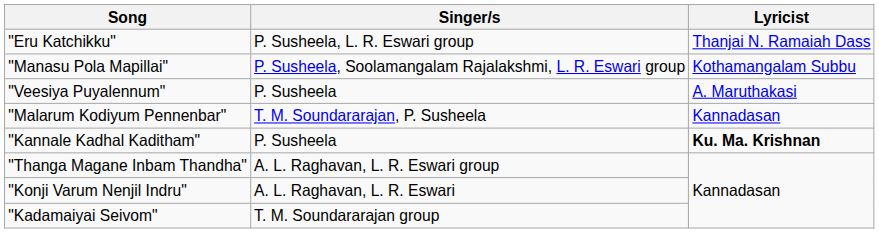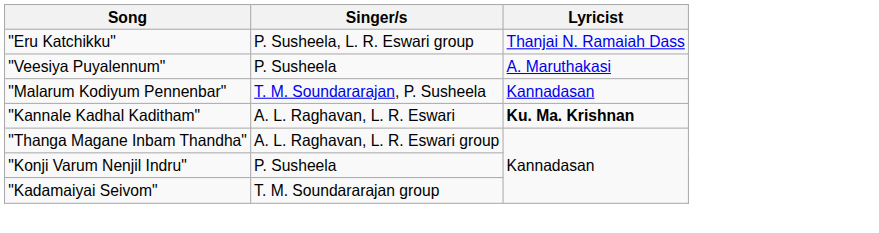 <table class="wikitable" style="font-size:95%;">
 <tr>
 <th>Song</th>
 <th>Singer/s</th>
 <th>Lyricist</th>
 </tr>
 <tr>
 <td>"Eru Katchikku"</td>
 <td>P. Susheela, L. R. Eswari group</td>
 <td><a href='#'>Thanjai N. Ramaiah Dass</a></td>
-</tr>
-<tr>
-<td>"Manasu Pola Mapillai"</td>
-<td><a href='#'>P. Susheela</a>, Soolamangalam Rajalakshmi, <a href='#'>L. R. Eswari</a> group</td>
-<td><a href='#'>Kothamangalam Subbu</a></td>
 </tr>
 <tr>
 <td>"Veesiya Puyalennum"</td>
 <td>P. Susheela</td>
 <td><a href='#'>A. Maruthakasi</a></td>
 </tr>
 <tr>
 <td>"Malarum Kodiyum Pennenbar"</td>
 <td><a href='#'>T. M. Soundararajan</a>, P. Susheela</td>
 <td><a href='#'>Kannadasan</a></td>
 </tr>
 <tr>
 <td>"Kannale Kadhal Kaditham"</td>
-<td>P. Susheela</td>
+<td>A. L. Raghavan, L. R. Eswari</td>
 <td><strong>Ku. Ma. Krishnan</strong></td>
 </tr>
 <tr>
 <td>"Thanga Magane Inbam Thandha"</td>
 <td>A. L. Raghavan, L. R. Eswari group</td>
 <td rowspan=3>Kannadasan</td>
 </tr>
 <tr>
 <td>"Konji Varum Nenjil Indru"</td>
-<td>A. L. Raghavan, L. R. Eswari</td>
+<td>P. Susheela</td>
 </tr>
 <tr>
 <td>"Kadamaiyai Seivom"</td>
 <td>T. M. Soundararajan group</td>
 </tr>
 </table>
